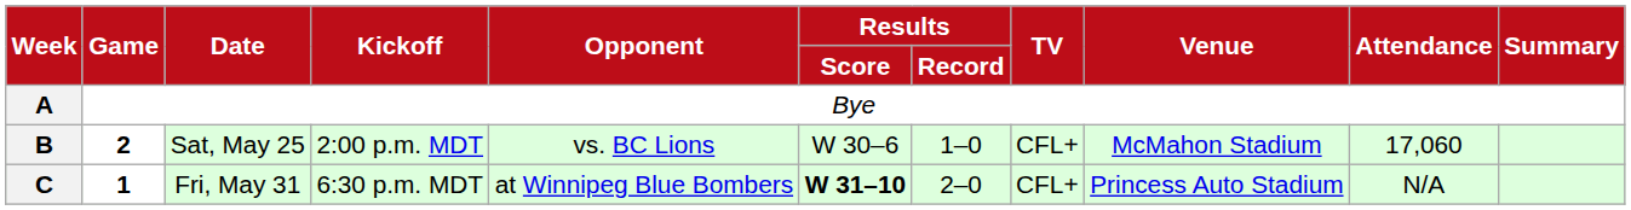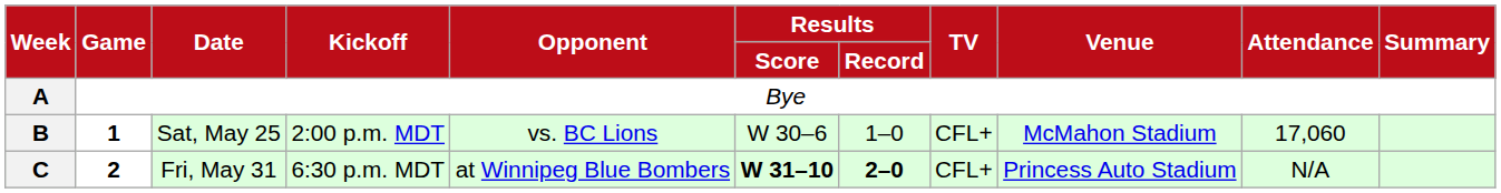 <table class="wikitable" style="font-size: 95%;">
 <tr>
 <th style="background:#BD0D18;color:#FFFFFF;" rowspan=2>Week</th>
 <th style="background:#BD0D18;color:#FFFFFF;" rowspan=2>Game</th>
 <th style="background:#BD0D18;color:#FFFFFF;" rowspan=2>Date</th>
 <th style="background:#BD0D18;color:#FFFFFF;" rowspan=2>Kickoff</th>
 <th style="background:#BD0D18;color:#FFFFFF;" rowspan=2>Opponent</th>
 <th style="background:#BD0D18;color:#FFFFFF;" colspan=2>Results</th>
 <th style="background:#BD0D18;color:#FFFFFF;" rowspan=2>TV</th>
 <th style="background:#BD0D18;color:#FFFFFF;" rowspan=2>Venue</th>
 <th style="background:#BD0D18;color:#FFFFFF;" rowspan=2>Attendance</th>
 <th style="background:#BD0D18;color:#FFFFFF;" rowspan=2>Summary</th>
 </tr>
 <tr>
 <th style="background:#BD0D18;color:#FFFFFF;">Score</th>
 <th style="background:#BD0D18;color:#FFFFFF;">Record</th>
 </tr>
 <tr align="center"= bgcolor="#ffffff">
 <th align="center"><strong>A</strong></th>
 <td colspan=10 align="center" valign="middle"><em>Bye</em></td>
 </tr>
 <tr align="center" bgcolor="ddffdd">
 <th align="center"><strong>B</strong></th>
-<th style="text-align:center; background:white;"><span><strong>2</strong></span></th>
+<th style="text-align:center; background:white;"><span><strong>1</strong></span></th>
 <td align="center">Sat, May 25</td>
 <td align="center">2:00 p.m. <a href='#'>MDT</a></td>
 <td align="center">vs. <a href='#'>BC Lions</a></td>
 <td align="center">W 30–6</td>
 <td align="center">1–0</td>
 <td align="center">CFL+</td>
 <td align="center"><a href='#'>McMahon Stadium</a></td>
 <td align="center">17,060</td>
 <td align="center"></td>
 </tr>
 <tr align="center" bgcolor="ddffdd">
 <th align="center"><strong>C</strong></th>
-<th style="text-align:center; background:white;"><span><strong>1</strong></span></th>
+<th style="text-align:center; background:white;"><span><strong>2</strong></span></th>
 <td align="center">Fri, May 31</td>
 <td align="center">6:30 p.m. MDT</td>
 <td align="center">at <a href='#'>Winnipeg Blue Bombers</a></td>
 <td align="center"><strong>W 31–10</strong></td>
-<td align="center">2–0</td>
+<td align="center"><strong>2–0</strong></td>
 <td align="center">CFL+</td>
 <td align="center"><a href='#'>Princess Auto Stadium</a></td>
 <td align="center">N/A</td>
 <td align="center"></td>
 </tr>
 </table>
